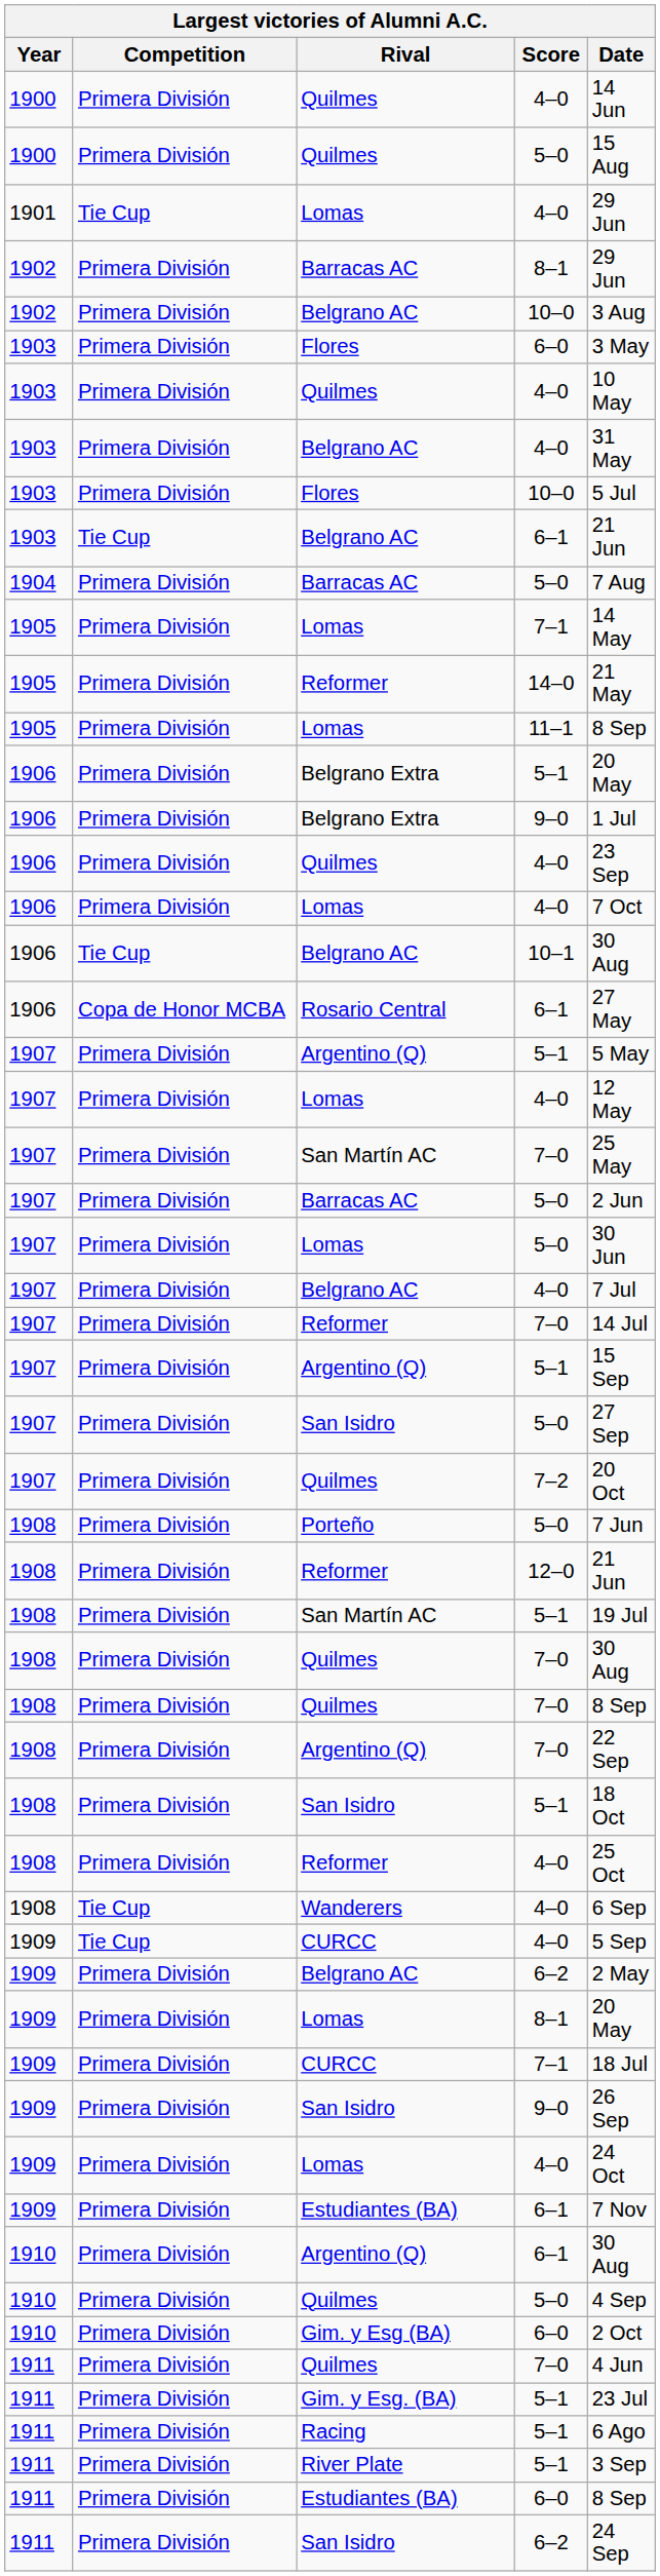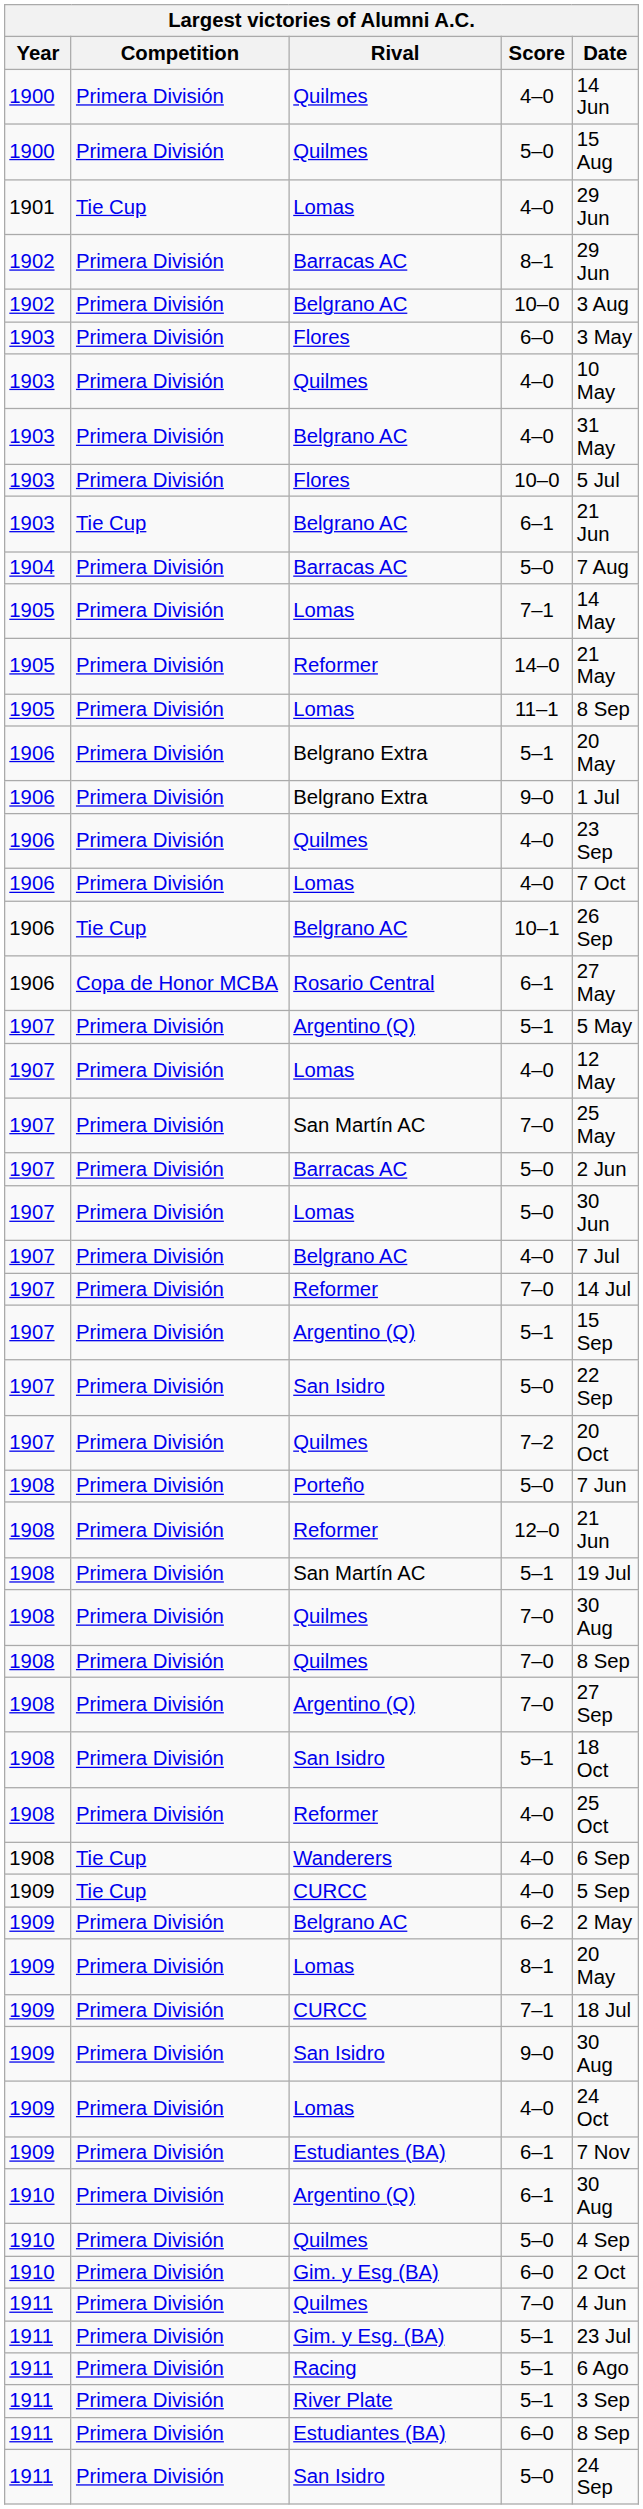 <table class="wikitable collapsible collapsed sortable" width="500px">
 <tr>
 <th colspan=5>Largest victories of Alumni A.C.</th>
 </tr>
 <tr>
 <th width=50px>Year</th>
 <th width=200px>Competition</th>
 <th width=200px>Rival</th>
 <th width=50px>Score</th>
 <th width=50px>Date</th>
 </tr>
 <tr>
 <td><a href='#'>1900</a></td>
 <td><a href='#'>Primera División</a></td>
 <td><a href='#'>Quilmes</a></td>
 <td align=center>4–0</td>
 <td>14 Jun</td>
 </tr>
 <tr>
 <td><a href='#'>1900</a></td>
 <td><a href='#'>Primera División</a></td>
 <td><a href='#'>Quilmes</a></td>
 <td align=center>5–0</td>
 <td>15 Aug</td>
 </tr>
 <tr>
 <td>1901</td>
 <td><a href='#'>Tie Cup</a></td>
 <td><a href='#'>Lomas</a></td>
 <td align=center>4–0</td>
 <td>29 Jun</td>
 </tr>
 <tr>
 <td><a href='#'>1902</a></td>
 <td><a href='#'>Primera División</a></td>
 <td><a href='#'>Barracas AC</a></td>
 <td align=center>8–1</td>
 <td>29 Jun</td>
 </tr>
 <tr>
 <td><a href='#'>1902</a></td>
 <td><a href='#'>Primera División</a></td>
 <td><a href='#'>Belgrano AC</a></td>
 <td align=center>10–0</td>
 <td>3 Aug</td>
 </tr>
 <tr>
 <td><a href='#'>1903</a></td>
 <td><a href='#'>Primera División</a></td>
 <td><a href='#'>Flores</a></td>
 <td align=center>6–0</td>
 <td>3 May</td>
 </tr>
 <tr>
 <td><a href='#'>1903</a></td>
 <td><a href='#'>Primera División</a></td>
 <td><a href='#'>Quilmes</a></td>
 <td align=center>4–0</td>
 <td>10 May</td>
 </tr>
 <tr>
 <td><a href='#'>1903</a></td>
 <td><a href='#'>Primera División</a></td>
 <td><a href='#'>Belgrano AC</a></td>
 <td align=center>4–0</td>
 <td>31 May</td>
 </tr>
 <tr>
 <td><a href='#'>1903</a></td>
 <td><a href='#'>Primera División</a></td>
 <td><a href='#'>Flores</a></td>
 <td align=center>10–0</td>
 <td>5 Jul</td>
 </tr>
 <tr>
 <td><a href='#'>1903</a></td>
 <td><a href='#'>Tie Cup</a></td>
 <td><a href='#'>Belgrano AC</a></td>
 <td align=center>6–1</td>
 <td>21 Jun</td>
 </tr>
 <tr>
 <td><a href='#'>1904</a></td>
 <td><a href='#'>Primera División</a></td>
 <td><a href='#'>Barracas AC</a></td>
 <td align=center>5–0</td>
 <td>7 Aug</td>
 </tr>
 <tr>
 <td><a href='#'>1905</a></td>
 <td><a href='#'>Primera División</a></td>
 <td><a href='#'>Lomas</a></td>
 <td align=center>7–1</td>
 <td>14 May</td>
 </tr>
 <tr>
 <td><a href='#'>1905</a></td>
 <td><a href='#'>Primera División</a></td>
 <td><a href='#'>Reformer</a></td>
 <td align=center>14–0</td>
 <td>21 May</td>
 </tr>
 <tr>
 <td><a href='#'>1905</a></td>
 <td><a href='#'>Primera División</a></td>
 <td><a href='#'>Lomas</a></td>
 <td align=center>11–1</td>
 <td>8 Sep</td>
 </tr>
 <tr>
 <td><a href='#'>1906</a></td>
 <td><a href='#'>Primera División</a></td>
 <td>Belgrano Extra</td>
 <td align=center>5–1</td>
 <td>20 May</td>
 </tr>
 <tr>
 <td><a href='#'>1906</a></td>
 <td><a href='#'>Primera División</a></td>
 <td>Belgrano Extra</td>
 <td align=center>9–0</td>
 <td>1 Jul</td>
 </tr>
 <tr>
 <td><a href='#'>1906</a></td>
 <td><a href='#'>Primera División</a></td>
 <td><a href='#'>Quilmes</a></td>
 <td align=center>4–0</td>
 <td>23 Sep</td>
 </tr>
 <tr>
 <td><a href='#'>1906</a></td>
 <td><a href='#'>Primera División</a></td>
 <td><a href='#'>Lomas</a></td>
 <td align=center>4–0</td>
 <td>7 Oct</td>
 </tr>
 <tr>
 <td>1906</td>
 <td><a href='#'>Tie Cup</a></td>
 <td><a href='#'>Belgrano AC</a></td>
 <td align=center>10–1</td>
-<td>30 Aug</td>
+<td>26 Sep</td>
 </tr>
 <tr>
 <td>1906</td>
 <td><a href='#'>Copa de Honor MCBA</a></td>
 <td><a href='#'>Rosario Central</a></td>
 <td align=center>6–1</td>
 <td>27 May</td>
 </tr>
 <tr>
 <td><a href='#'>1907</a></td>
 <td><a href='#'>Primera División</a></td>
 <td><a href='#'>Argentino (Q)</a></td>
 <td align=center>5–1</td>
 <td>5 May</td>
 </tr>
 <tr>
 <td><a href='#'>1907</a></td>
 <td><a href='#'>Primera División</a></td>
 <td><a href='#'>Lomas</a></td>
 <td align=center>4–0</td>
 <td>12 May</td>
 </tr>
 <tr>
 <td><a href='#'>1907</a></td>
 <td><a href='#'>Primera División</a></td>
 <td>San Martín AC</td>
 <td align=center>7–0</td>
 <td>25 May</td>
 </tr>
 <tr>
 <td><a href='#'>1907</a></td>
 <td><a href='#'>Primera División</a></td>
 <td><a href='#'>Barracas AC</a></td>
 <td align=center>5–0</td>
 <td>2 Jun</td>
 </tr>
 <tr>
 <td><a href='#'>1907</a></td>
 <td><a href='#'>Primera División</a></td>
 <td><a href='#'>Lomas</a></td>
 <td align=center>5–0</td>
 <td>30 Jun</td>
 </tr>
 <tr>
 <td><a href='#'>1907</a></td>
 <td><a href='#'>Primera División</a></td>
 <td><a href='#'>Belgrano AC</a></td>
 <td align=center>4–0</td>
 <td>7 Jul</td>
 </tr>
 <tr>
 <td><a href='#'>1907</a></td>
 <td><a href='#'>Primera División</a></td>
 <td><a href='#'>Reformer</a></td>
 <td align=center>7–0</td>
 <td>14 Jul</td>
 </tr>
 <tr>
 <td><a href='#'>1907</a></td>
 <td><a href='#'>Primera División</a></td>
 <td><a href='#'>Argentino (Q)</a></td>
 <td align=center>5–1</td>
 <td>15 Sep</td>
 </tr>
 <tr>
 <td><a href='#'>1907</a></td>
 <td><a href='#'>Primera División</a></td>
 <td><a href='#'>San Isidro</a></td>
 <td align=center>5–0</td>
-<td>27 Sep</td>
+<td>22 Sep</td>
 </tr>
 <tr>
 <td><a href='#'>1907</a></td>
 <td><a href='#'>Primera División</a></td>
 <td><a href='#'>Quilmes</a></td>
 <td align=center>7–2</td>
 <td>20 Oct</td>
 </tr>
 <tr>
 <td><a href='#'>1908</a></td>
 <td><a href='#'>Primera División</a></td>
 <td><a href='#'>Porteño</a></td>
 <td align=center>5–0</td>
 <td>7 Jun</td>
 </tr>
 <tr>
 <td><a href='#'>1908</a></td>
 <td><a href='#'>Primera División</a></td>
 <td><a href='#'>Reformer</a></td>
 <td align=center>12–0</td>
 <td>21 Jun</td>
 </tr>
 <tr>
 <td><a href='#'>1908</a></td>
 <td><a href='#'>Primera División</a></td>
 <td>San Martín AC</td>
 <td align=center>5–1</td>
 <td>19 Jul</td>
 </tr>
 <tr>
 <td><a href='#'>1908</a></td>
 <td><a href='#'>Primera División</a></td>
 <td><a href='#'>Quilmes</a></td>
 <td align=center>7–0</td>
 <td>30 Aug</td>
 </tr>
 <tr>
 <td><a href='#'>1908</a></td>
 <td><a href='#'>Primera División</a></td>
 <td><a href='#'>Quilmes</a></td>
 <td align=center>7–0</td>
 <td>8 Sep</td>
 </tr>
 <tr>
 <td><a href='#'>1908</a></td>
 <td><a href='#'>Primera División</a></td>
 <td><a href='#'>Argentino (Q)</a></td>
 <td align=center>7–0</td>
-<td>22 Sep</td>
+<td>27 Sep</td>
 </tr>
 <tr>
 <td><a href='#'>1908</a></td>
 <td><a href='#'>Primera División</a></td>
 <td><a href='#'>San Isidro</a></td>
 <td align=center>5–1</td>
 <td>18 Oct</td>
 </tr>
 <tr>
 <td><a href='#'>1908</a></td>
 <td><a href='#'>Primera División</a></td>
 <td><a href='#'>Reformer</a></td>
 <td align=center>4–0</td>
 <td>25 Oct</td>
 </tr>
 <tr>
 <td>1908</td>
 <td><a href='#'>Tie Cup</a></td>
 <td><a href='#'>Wanderers</a></td>
 <td align=center>4–0</td>
 <td>6 Sep</td>
 </tr>
 <tr>
 <td>1909</td>
 <td><a href='#'>Tie Cup</a></td>
 <td><a href='#'>CURCC</a></td>
 <td align=center>4–0</td>
 <td>5 Sep</td>
 </tr>
 <tr>
 <td><a href='#'>1909</a></td>
 <td><a href='#'>Primera División</a></td>
 <td><a href='#'>Belgrano AC</a></td>
 <td align=center>6–2</td>
 <td>2 May</td>
 </tr>
 <tr>
 <td><a href='#'>1909</a></td>
 <td><a href='#'>Primera División</a></td>
 <td><a href='#'>Lomas</a></td>
 <td align=center>8–1</td>
 <td>20 May</td>
 </tr>
 <tr>
 <td><a href='#'>1909</a></td>
 <td><a href='#'>Primera División</a></td>
 <td><a href='#'>CURCC</a></td>
 <td align=center>7–1</td>
 <td>18 Jul</td>
 </tr>
 <tr>
 <td><a href='#'>1909</a></td>
 <td><a href='#'>Primera División</a></td>
 <td><a href='#'>San Isidro</a></td>
 <td align=center>9–0</td>
-<td>26 Sep</td>
+<td>30 Aug</td>
 </tr>
 <tr>
 <td><a href='#'>1909</a></td>
 <td><a href='#'>Primera División</a></td>
 <td><a href='#'>Lomas</a></td>
 <td align=center>4–0</td>
 <td>24 Oct</td>
 </tr>
 <tr>
 <td><a href='#'>1909</a></td>
 <td><a href='#'>Primera División</a></td>
 <td><a href='#'>Estudiantes (BA)</a></td>
 <td align=center>6–1</td>
 <td>7 Nov</td>
 </tr>
 <tr>
 <td><a href='#'>1910</a></td>
 <td><a href='#'>Primera División</a></td>
 <td><a href='#'>Argentino (Q)</a></td>
 <td align=center>6–1</td>
 <td>30 Aug</td>
 </tr>
 <tr>
 <td><a href='#'>1910</a></td>
 <td><a href='#'>Primera División</a></td>
 <td><a href='#'>Quilmes</a></td>
 <td align=center>5–0</td>
 <td>4 Sep</td>
 </tr>
 <tr>
 <td><a href='#'>1910</a></td>
 <td><a href='#'>Primera División</a></td>
 <td><a href='#'>Gim. y Esg (BA)</a></td>
 <td align=center>6–0</td>
 <td>2 Oct</td>
 </tr>
 <tr>
 <td><a href='#'>1911</a></td>
 <td><a href='#'>Primera División</a></td>
 <td><a href='#'>Quilmes</a></td>
 <td align=center>7–0</td>
 <td>4 Jun</td>
 </tr>
 <tr>
 <td><a href='#'>1911</a></td>
 <td><a href='#'>Primera División</a></td>
 <td><a href='#'>Gim. y Esg. (BA)</a></td>
 <td align=center>5–1</td>
 <td>23 Jul</td>
 </tr>
 <tr>
 <td><a href='#'>1911</a></td>
 <td><a href='#'>Primera División</a></td>
 <td><a href='#'>Racing</a></td>
 <td align=center>5–1</td>
 <td>6 Ago</td>
 </tr>
 <tr>
 <td><a href='#'>1911</a></td>
 <td><a href='#'>Primera División</a></td>
 <td><a href='#'>River Plate</a></td>
 <td align=center>5–1</td>
 <td>3 Sep</td>
 </tr>
 <tr>
 <td><a href='#'>1911</a></td>
 <td><a href='#'>Primera División</a></td>
 <td><a href='#'>Estudiantes (BA)</a></td>
 <td align=center>6–0</td>
 <td>8 Sep</td>
 </tr>
 <tr>
 <td><a href='#'>1911</a></td>
 <td><a href='#'>Primera División</a></td>
 <td><a href='#'>San Isidro</a></td>
-<td align=center>6–2</td>
+<td align=center>5–0</td>
 <td>24 Sep</td>
 </tr>
 </table>
